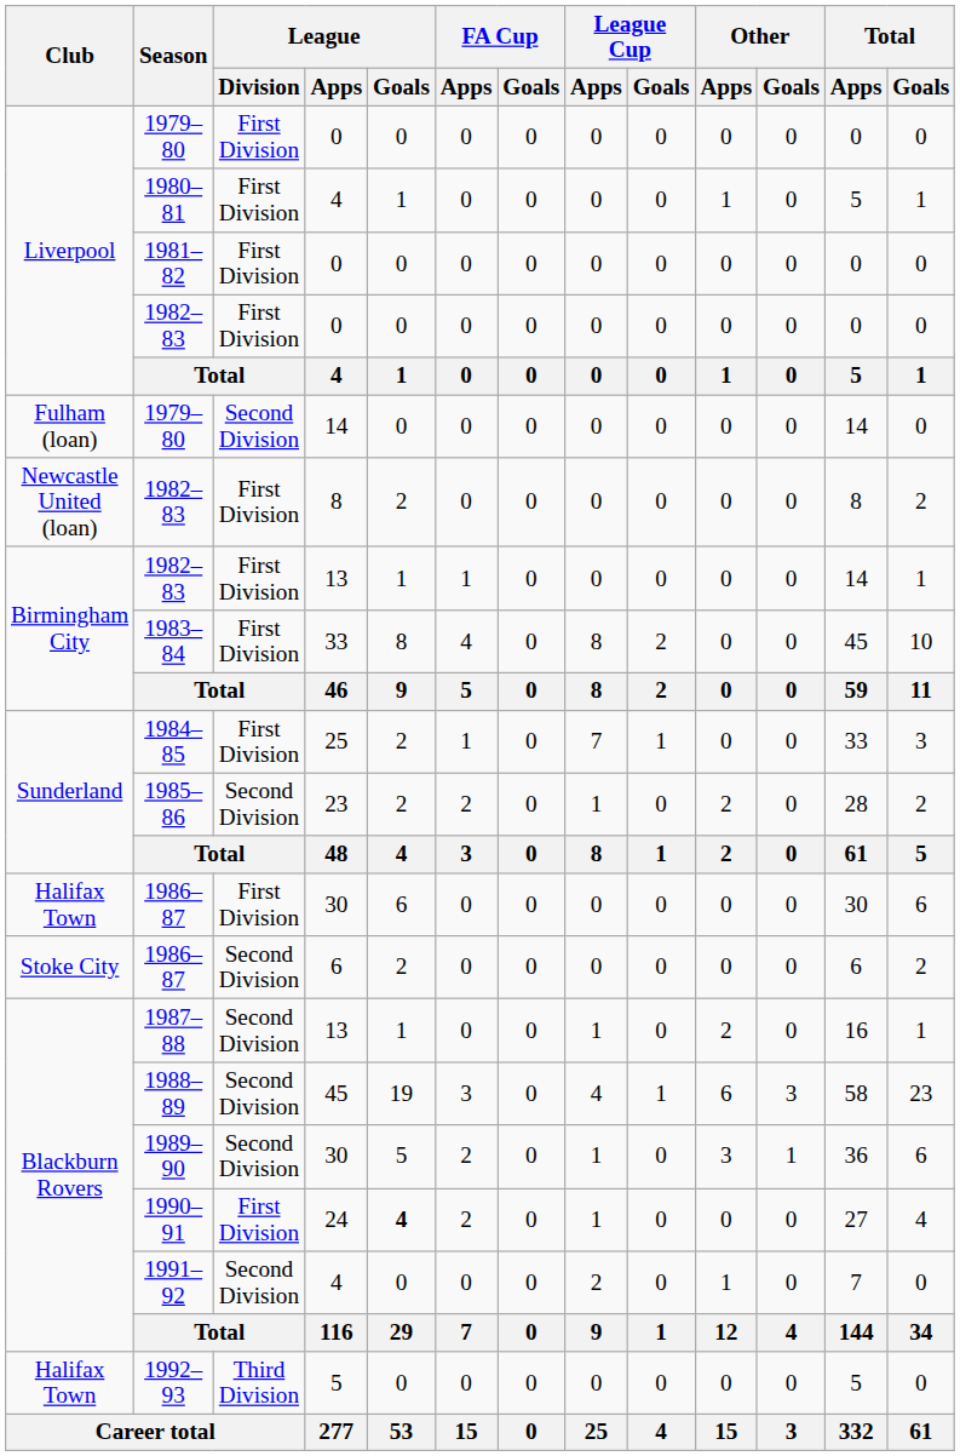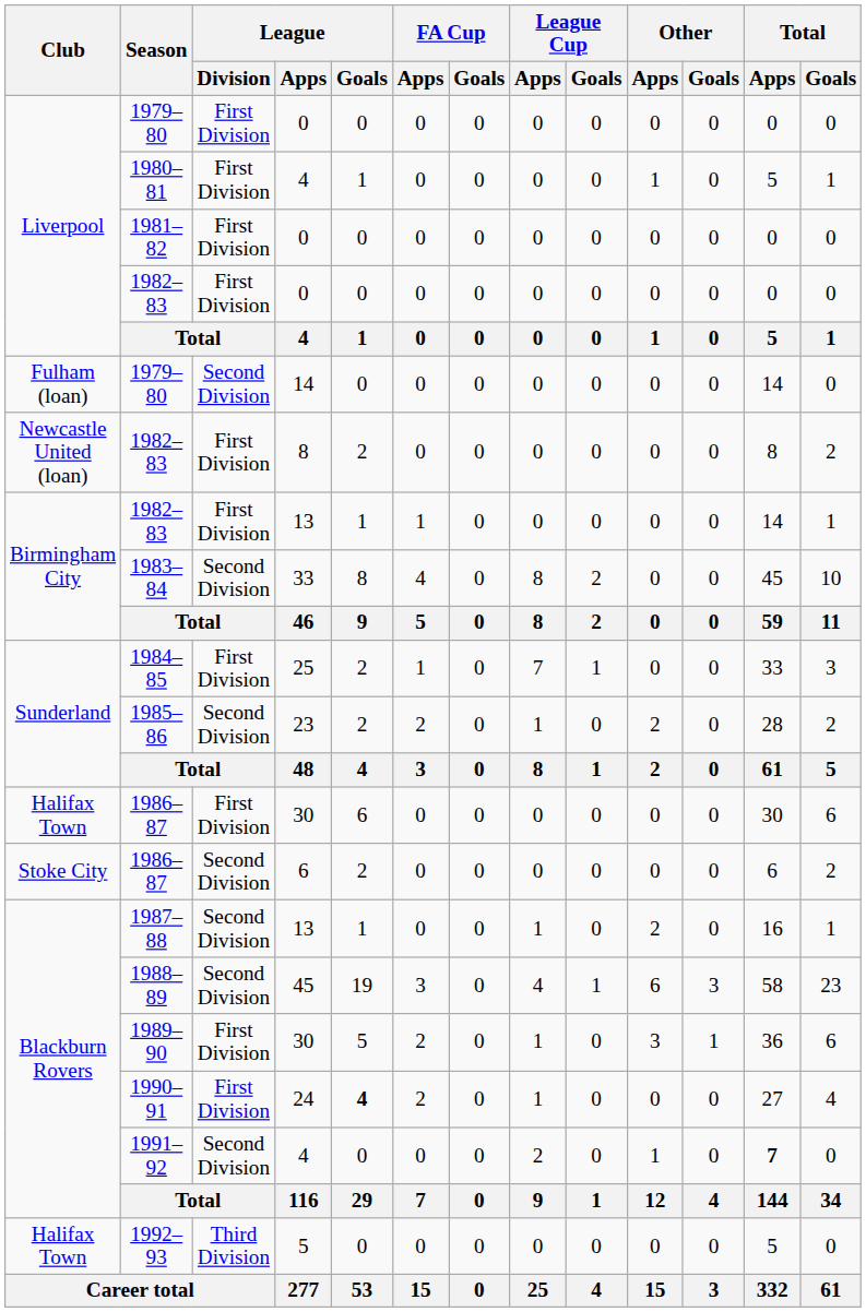 <table class="wikitable" style=text-align:center>
 <tr>
 <th rowspan=2>Club</th>
 <th rowspan=2>Season</th>
 <th colspan=3>League</th>
 <th colspan=2><a href='#'>FA Cup</a></th>
 <th colspan=2><a href='#'>League Cup</a></th>
 <th colspan=2>Other</th>
 <th colspan=2>Total</th>
 </tr>
 <tr>
 <th>Division</th>
 <th>Apps</th>
 <th>Goals</th>
 <th>Apps</th>
 <th>Goals</th>
 <th>Apps</th>
 <th>Goals</th>
 <th>Apps</th>
 <th>Goals</th>
 <th>Apps</th>
 <th>Goals</th>
 </tr>
 <tr>
 <td rowspan="5"><a href='#'>Liverpool</a></td>
 <td><a href='#'>1979–80</a></td>
 <td><a href='#'>First Division</a></td>
 <td>0</td>
 <td>0</td>
 <td>0</td>
 <td>0</td>
 <td>0</td>
 <td>0</td>
 <td>0</td>
 <td>0</td>
 <td>0</td>
 <td>0</td>
 </tr>
 <tr>
 <td><a href='#'>1980–81</a></td>
 <td>First Division</td>
 <td>4</td>
 <td>1</td>
 <td>0</td>
 <td>0</td>
 <td>0</td>
 <td>0</td>
 <td>1</td>
 <td>0</td>
 <td>5</td>
 <td>1</td>
 </tr>
 <tr>
 <td><a href='#'>1981–82</a></td>
 <td>First Division</td>
 <td>0</td>
 <td>0</td>
 <td>0</td>
 <td>0</td>
 <td>0</td>
 <td>0</td>
 <td>0</td>
 <td>0</td>
 <td>0</td>
 <td>0</td>
 </tr>
 <tr>
 <td><a href='#'>1982–83</a></td>
 <td>First Division</td>
 <td>0</td>
 <td>0</td>
 <td>0</td>
 <td>0</td>
 <td>0</td>
 <td>0</td>
 <td>0</td>
 <td>0</td>
 <td>0</td>
 <td>0</td>
 </tr>
 <tr>
 <th colspan=2>Total</th>
 <th>4</th>
 <th>1</th>
 <th>0</th>
 <th>0</th>
 <th>0</th>
 <th>0</th>
 <th>1</th>
 <th>0</th>
 <th>5</th>
 <th>1</th>
 </tr>
 <tr>
 <td><a href='#'>Fulham</a> (loan)</td>
 <td><a href='#'>1979–80</a></td>
 <td><a href='#'>Second Division</a></td>
 <td>14</td>
 <td>0</td>
 <td>0</td>
 <td>0</td>
 <td>0</td>
 <td>0</td>
 <td>0</td>
 <td>0</td>
 <td>14</td>
 <td>0</td>
 </tr>
 <tr>
 <td><a href='#'>Newcastle United</a> (loan)</td>
 <td><a href='#'>1982–83</a></td>
 <td>First Division</td>
 <td>8</td>
 <td>2</td>
 <td>0</td>
 <td>0</td>
 <td>0</td>
 <td>0</td>
 <td>0</td>
 <td>0</td>
 <td>8</td>
 <td>2</td>
 </tr>
 <tr>
 <td rowspan="3"><a href='#'>Birmingham City</a></td>
 <td><a href='#'>1982–83</a></td>
 <td>First Division</td>
 <td>13</td>
 <td>1</td>
 <td>1</td>
 <td>0</td>
 <td>0</td>
 <td>0</td>
 <td>0</td>
 <td>0</td>
 <td>14</td>
 <td>1</td>
 </tr>
 <tr>
 <td><a href='#'>1983–84</a></td>
-<td>First Division</td>
+<td>Second Division</td>
 <td>33</td>
 <td>8</td>
 <td>4</td>
 <td>0</td>
 <td>8</td>
 <td>2</td>
 <td>0</td>
 <td>0</td>
 <td>45</td>
 <td>10</td>
 </tr>
 <tr>
 <th colspan=2>Total</th>
 <th>46</th>
 <th>9</th>
 <th>5</th>
 <th>0</th>
 <th>8</th>
 <th>2</th>
 <th>0</th>
 <th>0</th>
 <th>59</th>
 <th>11</th>
 </tr>
 <tr>
 <td rowspan="3"><a href='#'>Sunderland</a></td>
 <td><a href='#'>1984–85</a></td>
 <td>First Division</td>
 <td>25</td>
 <td>2</td>
 <td>1</td>
 <td>0</td>
 <td>7</td>
 <td>1</td>
 <td>0</td>
 <td>0</td>
 <td>33</td>
 <td>3</td>
 </tr>
 <tr>
 <td><a href='#'>1985–86</a></td>
 <td>Second Division</td>
 <td>23</td>
 <td>2</td>
 <td>2</td>
 <td>0</td>
 <td>1</td>
 <td>0</td>
 <td>2</td>
 <td>0</td>
 <td>28</td>
 <td>2</td>
 </tr>
 <tr>
 <th colspan=2>Total</th>
 <th>48</th>
 <th>4</th>
 <th>3</th>
 <th>0</th>
 <th>8</th>
 <th>1</th>
 <th>2</th>
 <th>0</th>
 <th>61</th>
 <th>5</th>
 </tr>
 <tr>
 <td><a href='#'>Halifax Town</a></td>
 <td><a href='#'>1986–87</a></td>
 <td>First Division</td>
 <td>30</td>
 <td>6</td>
 <td>0</td>
 <td>0</td>
 <td>0</td>
 <td>0</td>
 <td>0</td>
 <td>0</td>
 <td>30</td>
 <td>6</td>
 </tr>
 <tr>
 <td><a href='#'>Stoke City</a></td>
 <td><a href='#'>1986–87</a></td>
 <td>Second Division</td>
 <td>6</td>
 <td>2</td>
 <td>0</td>
 <td>0</td>
 <td>0</td>
 <td>0</td>
 <td>0</td>
 <td>0</td>
 <td>6</td>
 <td>2</td>
 </tr>
 <tr>
 <td rowspan="6"><a href='#'>Blackburn Rovers</a></td>
 <td><a href='#'>1987–88</a></td>
 <td>Second Division</td>
 <td>13</td>
 <td>1</td>
 <td>0</td>
 <td>0</td>
 <td>1</td>
 <td>0</td>
 <td>2</td>
 <td>0</td>
 <td>16</td>
 <td>1</td>
 </tr>
 <tr>
 <td><a href='#'>1988–89</a></td>
 <td>Second Division</td>
 <td>45</td>
 <td>19</td>
 <td>3</td>
 <td>0</td>
 <td>4</td>
 <td>1</td>
 <td>6</td>
 <td>3</td>
 <td>58</td>
 <td>23</td>
 </tr>
 <tr>
 <td><a href='#'>1989–90</a></td>
-<td>Second Division</td>
+<td>First Division</td>
 <td>30</td>
 <td>5</td>
 <td>2</td>
 <td>0</td>
 <td>1</td>
 <td>0</td>
 <td>3</td>
 <td>1</td>
 <td>36</td>
 <td>6</td>
 </tr>
 <tr>
 <td><a href='#'>1990–91</a></td>
 <td><a href='#'>First Division</a></td>
 <td>24</td>
 <td><strong>4</strong></td>
 <td>2</td>
 <td>0</td>
 <td>1</td>
 <td>0</td>
 <td>0</td>
 <td>0</td>
 <td>27</td>
 <td>4</td>
 </tr>
 <tr>
 <td><a href='#'>1991–92</a></td>
 <td>Second Division</td>
 <td>4</td>
 <td>0</td>
 <td>0</td>
 <td>0</td>
 <td>2</td>
 <td>0</td>
 <td>1</td>
 <td>0</td>
-<td>7</td>
+<td><strong>7</strong></td>
 <td>0</td>
 </tr>
 <tr>
 <th colspan=2>Total</th>
 <th>116</th>
 <th>29</th>
 <th>7</th>
 <th>0</th>
 <th>9</th>
 <th>1</th>
 <th>12</th>
 <th>4</th>
 <th>144</th>
 <th>34</th>
 </tr>
 <tr>
 <td><a href='#'>Halifax Town</a></td>
 <td><a href='#'>1992–93</a></td>
 <td><a href='#'>Third Division</a></td>
 <td>5</td>
 <td>0</td>
 <td>0</td>
 <td>0</td>
 <td>0</td>
 <td>0</td>
 <td>0</td>
 <td>0</td>
 <td>5</td>
 <td>0</td>
 </tr>
 <tr>
 <th colspan=3>Career total</th>
 <th>277</th>
 <th>53</th>
 <th>15</th>
 <th>0</th>
 <th>25</th>
 <th>4</th>
 <th>15</th>
 <th>3</th>
 <th>332</th>
 <th>61</th>
 </tr>
 </table>
